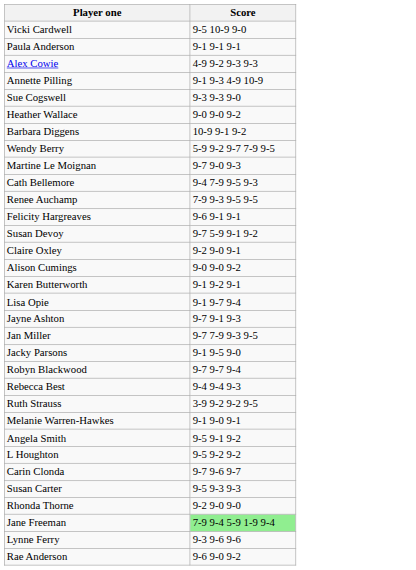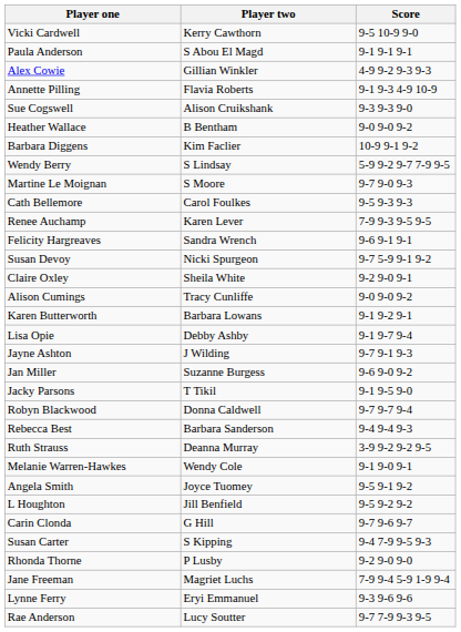 <table class="wikitable">
 <tr>
 <th width=270>Player one</th>
+<th width=270>Player two</th>
 <th width=150>Score</th>
 </tr>
 <tr>
 <td> Vicki Cardwell</td>
+<td> Kerry Cawthorn</td>
 <td>9-5 10-9 9-0</td>
 </tr>
 <tr>
 <td> Paula Anderson</td>
+<td> S Abou El Magd</td>
 <td>9-1 9-1 9-1</td>
 </tr>
 <tr>
 <td> <a href='#'>Alex Cowie</a></td>
+<td> Gillian Winkler</td>
 <td>4-9 9-2 9-3 9-3</td>
 </tr>
 <tr>
 <td> Annette Pilling</td>
+<td> Flavia Roberts</td>
 <td>9-1 9-3 4-9 10-9</td>
 </tr>
 <tr>
 <td> Sue Cogswell</td>
+<td> Alison Cruikshank</td>
 <td>9-3 9-3 9-0</td>
 </tr>
 <tr>
 <td> Heather Wallace</td>
+<td> B Bentham</td>
 <td>9-0 9-0 9-2</td>
 </tr>
 <tr>
 <td> Barbara Diggens</td>
+<td> Kim Faclier</td>
 <td>10-9 9-1 9-2</td>
 </tr>
 <tr>
 <td> Wendy Berry</td>
+<td> S Lindsay</td>
 <td>5-9 9-2 9-7 7-9 9-5</td>
 </tr>
 <tr>
 <td> Martine Le Moignan</td>
+<td> S Moore</td>
 <td>9-7 9-0 9-3</td>
 </tr>
 <tr>
 <td> Cath Bellemore</td>
-<td>9-4 7-9 9-5 9-3</td>
+<td> Carol Foulkes</td>
+<td>9-5 9-3 9-3</td>
 </tr>
 <tr>
 <td> Renee Auchamp</td>
+<td> Karen Lever</td>
 <td>7-9 9-3 9-5 9-5</td>
 </tr>
 <tr>
 <td> Felicity Hargreaves</td>
+<td> Sandra Wrench</td>
 <td>9-6 9-1 9-1</td>
 </tr>
 <tr>
 <td> Susan Devoy</td>
+<td> Nicki Spurgeon</td>
 <td>9-7 5-9 9-1 9-2</td>
 </tr>
 <tr>
 <td> Claire Oxley</td>
+<td> Sheila White</td>
 <td>9-2 9-0 9-1</td>
 </tr>
 <tr>
 <td> Alison Cumings</td>
+<td> Tracy Cunliffe</td>
 <td>9-0 9-0 9-2</td>
 </tr>
 <tr>
 <td> Karen Butterworth</td>
+<td> Barbara Lowans</td>
 <td>9-1 9-2 9-1</td>
 </tr>
 <tr>
 <td> Lisa Opie</td>
+<td> Debby Ashby</td>
 <td>9-1 9-7 9-4</td>
 </tr>
 <tr>
 <td> Jayne Ashton</td>
+<td> J Wilding</td>
 <td>9-7 9-1 9-3</td>
 </tr>
 <tr>
 <td> Jan Miller</td>
-<td>9-7 7-9 9-3 9-5</td>
+<td> Suzanne Burgess</td>
+<td>9-6 9-0 9-2</td>
 </tr>
 <tr>
 <td> Jacky Parsons</td>
+<td> T Tikil</td>
 <td>9-1 9-5 9-0</td>
 </tr>
 <tr>
 <td> Robyn Blackwood</td>
+<td> Donna Caldwell</td>
 <td>9-7 9-7 9-4</td>
 </tr>
 <tr>
 <td> Rebecca Best</td>
+<td> Barbara Sanderson</td>
 <td>9-4 9-4 9-3</td>
 </tr>
 <tr>
 <td> Ruth Strauss</td>
+<td> Deanna Murray</td>
 <td>3-9 9-2 9-2 9-5</td>
 </tr>
 <tr>
 <td> Melanie Warren-Hawkes</td>
+<td> Wendy Cole</td>
 <td>9-1 9-0 9-1</td>
 </tr>
 <tr>
 <td> Angela Smith</td>
+<td> Joyce Tuomey</td>
 <td>9-5 9-1 9-2</td>
 </tr>
 <tr>
 <td> L Houghton</td>
+<td> Jill Benfield</td>
 <td>9-5 9-2 9-2</td>
 </tr>
 <tr>
 <td> Carin Clonda</td>
+<td> G Hill</td>
 <td>9-7 9-6 9-7</td>
 </tr>
 <tr>
 <td> Susan Carter</td>
-<td>9-5 9-3 9-3</td>
+<td> S Kipping</td>
+<td>9-4 7-9 9-5 9-3</td>
 </tr>
 <tr>
 <td> Rhonda Thorne</td>
+<td> P Lusby</td>
 <td>9-2 9-0 9-0</td>
 </tr>
 <tr>
 <td> Jane Freeman</td>
-<td style="background: lightgreen;">7-9 9-4 5-9 1-9 9-4</td>
+<td> Magriet Luchs</td>
+<td>7-9 9-4 5-9 1-9 9-4</td>
 </tr>
 <tr>
 <td> Lynne Ferry</td>
+<td> Eryi Emmanuel</td>
 <td>9-3 9-6 9-6</td>
 </tr>
 <tr>
 <td> Rae Anderson</td>
-<td>9-6 9-0 9-2</td>
+<td> 	Lucy Soutter</td>
+<td>9-7 7-9 9-3 9-5</td>
 </tr>
 </table>
